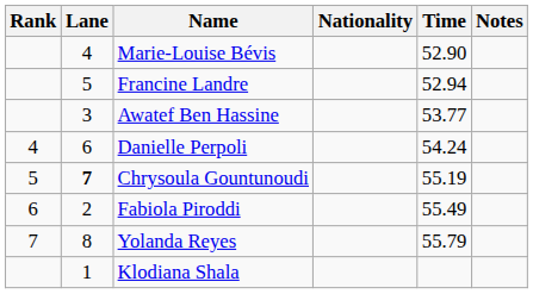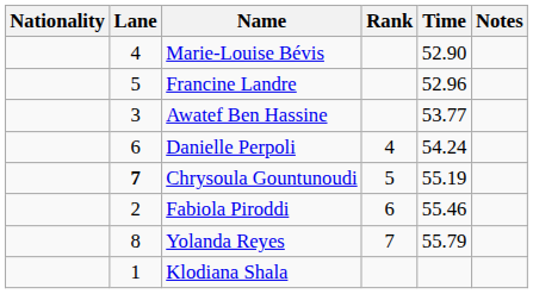 <table class="wikitable sortable" style="text-align:center">
 <tr>
-<th>Rank</th>
+<th>Nationality</th>
 <th>Lane</th>
 <th>Name</th>
-<th>Nationality</th>
+<th>Rank</th>
 <th>Time</th>
 <th>Notes</th>
 </tr>
 <tr>
-<td></td>
+<td align=left></td>
 <td>4</td>
 <td align=left><a href='#'>Marie-Louise Bévis</a></td>
-<td align=left></td>
+<td></td>
 <td>52.90</td>
 <td></td>
 </tr>
 <tr>
-<td></td>
+<td align=left></td>
 <td>5</td>
 <td align=left><a href='#'>Francine Landre</a></td>
-<td align=left></td>
-<td>52.94</td>
+<td></td>
+<td>52.96</td>
 <td></td>
 </tr>
 <tr>
-<td></td>
+<td align=left></td>
 <td>3</td>
 <td align=left><a href='#'>Awatef Ben Hassine</a></td>
-<td align=left></td>
+<td></td>
 <td>53.77</td>
 <td></td>
 </tr>
 <tr>
-<td>4</td>
+<td align=left></td>
 <td>6</td>
 <td align=left><a href='#'>Danielle Perpoli</a></td>
-<td align=left></td>
+<td>4</td>
 <td>54.24</td>
 <td></td>
 </tr>
 <tr>
-<td>5</td>
+<td align=left></td>
 <td><strong>7</strong></td>
 <td align=left><a href='#'>Chrysoula Gountunoudi</a></td>
-<td align=left></td>
+<td>5</td>
 <td>55.19</td>
 <td></td>
 </tr>
 <tr>
-<td>6</td>
+<td align=left></td>
 <td>2</td>
 <td align=left><a href='#'>Fabiola Piroddi</a></td>
-<td align=left></td>
-<td>55.49</td>
+<td>6</td>
+<td>55.46</td>
 <td></td>
 </tr>
 <tr>
-<td>7</td>
+<td align=left></td>
 <td>8</td>
 <td align=left><a href='#'>Yolanda Reyes</a></td>
-<td align=left></td>
+<td>7</td>
 <td>55.79</td>
 <td></td>
 </tr>
 <tr>
-<td></td>
+<td align=left></td>
 <td>1</td>
 <td align=left><a href='#'>Klodiana Shala</a></td>
-<td align=left></td>
+<td></td>
 <td></td>
 <td></td>
 </tr>
 </table>
